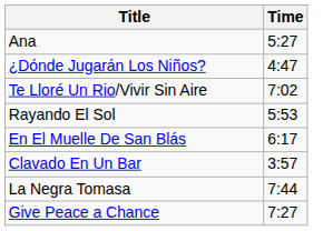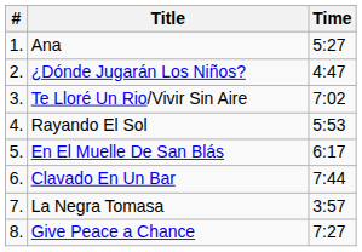 <table class="wikitable">
 <tr>
+<th>#</th>
 <th width="260">Title</th>
 <th>Time</th>
 </tr>
 <tr>
+<td>1.</td>
 <td>Ana</td>
 <td>5:27</td>
 </tr>
 <tr>
+<td>2.</td>
 <td><a href='#'>¿Dónde Jugarán Los Niños?</a></td>
 <td>4:47</td>
 </tr>
 <tr>
+<td>3.</td>
 <td><a href='#'>Te Lloré Un Rio</a>/Vivir Sin Aire</td>
 <td>7:02</td>
 </tr>
 <tr>
+<td>4.</td>
 <td>Rayando El Sol</td>
 <td>5:53</td>
 </tr>
 <tr>
+<td>5.</td>
 <td><a href='#'>En El Muelle De San Blás</a></td>
 <td>6:17</td>
 </tr>
 <tr>
+<td>6.</td>
 <td><a href='#'>Clavado En Un Bar</a></td>
+<td>7:44</td>
+</tr>
+<tr>
+<td>7.</td>
+<td>La Negra Tomasa</td>
 <td>3:57</td>
 </tr>
 <tr>
-<td>La Negra Tomasa</td>
-<td>7:44</td>
-</tr>
-<tr>
+<td>8.</td>
 <td><a href='#'>Give Peace a Chance</a></td>
 <td>7:27</td>
 </tr>
 </table>
